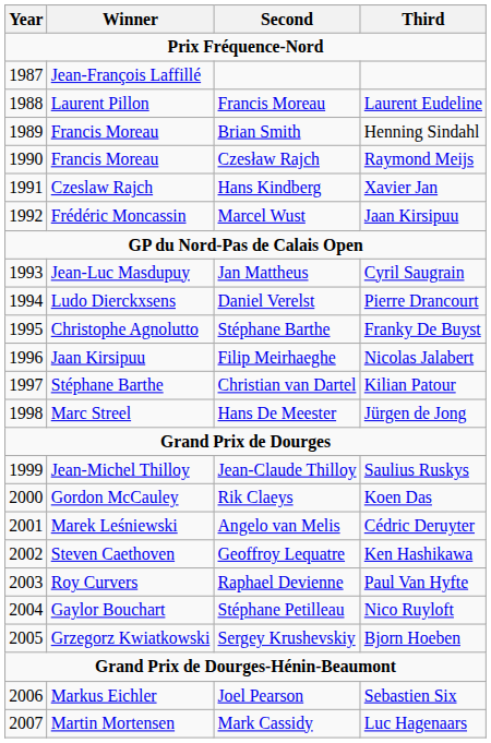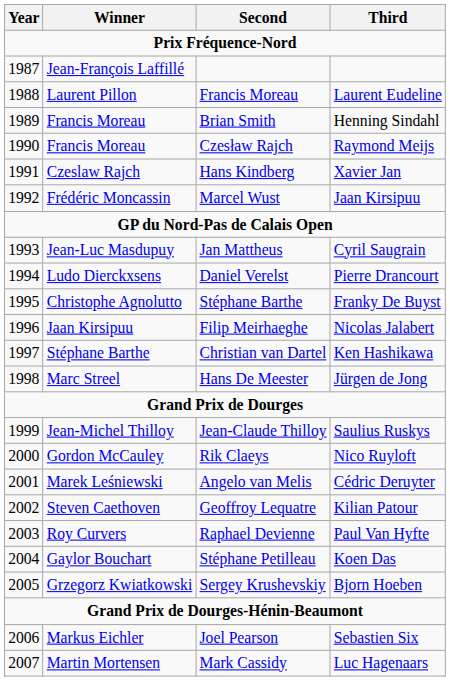 <table class="wikitable sortable" style="font-size:95%">
 <tr>
 <th>Year</th>
 <th>Winner</th>
 <th>Second</th>
 <th>Third</th>
 </tr>
 <tr>
 <td colspan=4 align=center><strong>Prix Fréquence-Nord</strong></td>
 </tr>
 <tr>
 <td>1987</td>
 <td> <a href='#'>Jean-François Laffillé</a></td>
 <td></td>
 <td></td>
 </tr>
 <tr>
 <td>1988</td>
 <td> <a href='#'>Laurent Pillon</a></td>
 <td> <a href='#'>Francis Moreau</a></td>
 <td> <a href='#'>Laurent Eudeline</a></td>
 </tr>
 <tr>
 <td>1989</td>
 <td> <a href='#'>Francis Moreau</a></td>
 <td> <a href='#'>Brian Smith</a></td>
 <td> Henning Sindahl</td>
 </tr>
 <tr>
 <td>1990</td>
 <td> <a href='#'>Francis Moreau</a></td>
 <td> <a href='#'>Czesław Rajch</a></td>
 <td> <a href='#'>Raymond Meijs</a></td>
 </tr>
 <tr>
 <td>1991</td>
 <td> <a href='#'>Czeslaw Rajch</a></td>
 <td> <a href='#'>Hans Kindberg</a></td>
 <td> <a href='#'>Xavier Jan</a></td>
 </tr>
 <tr>
 <td>1992</td>
 <td> <a href='#'>Frédéric Moncassin</a></td>
 <td> <a href='#'>Marcel Wust</a></td>
 <td> <a href='#'>Jaan Kirsipuu</a></td>
 </tr>
 <tr>
 <td colspan=4 align=center><strong>GP du Nord-Pas de Calais Open</strong></td>
 </tr>
 <tr>
 <td>1993</td>
 <td> <a href='#'>Jean-Luc Masdupuy</a></td>
 <td> <a href='#'>Jan Mattheus</a></td>
 <td> <a href='#'>Cyril Saugrain</a></td>
 </tr>
 <tr>
 <td>1994</td>
 <td> <a href='#'>Ludo Dierckxsens</a></td>
 <td> <a href='#'>Daniel Verelst</a></td>
 <td> <a href='#'>Pierre Drancourt</a></td>
 </tr>
 <tr>
 <td>1995</td>
 <td> <a href='#'>Christophe Agnolutto</a></td>
 <td> <a href='#'>Stéphane Barthe</a></td>
 <td> <a href='#'>Franky De Buyst</a></td>
 </tr>
 <tr>
 <td>1996</td>
 <td> <a href='#'>Jaan Kirsipuu</a></td>
 <td> <a href='#'>Filip Meirhaeghe</a></td>
 <td> <a href='#'>Nicolas Jalabert</a></td>
 </tr>
 <tr>
 <td>1997</td>
 <td> <a href='#'>Stéphane Barthe</a></td>
 <td> <a href='#'>Christian van Dartel</a></td>
-<td> <a href='#'>Kilian Patour</a></td>
+<td> <a href='#'>Ken Hashikawa</a></td>
 </tr>
 <tr>
 <td>1998</td>
 <td> <a href='#'>Marc Streel</a></td>
 <td> <a href='#'>Hans De Meester</a></td>
 <td> <a href='#'>Jürgen de Jong</a></td>
 </tr>
 <tr>
 <td colspan=4 align=center><strong>Grand Prix de Dourges</strong></td>
 </tr>
 <tr>
 <td>1999</td>
 <td> <a href='#'>Jean-Michel Thilloy</a></td>
 <td> <a href='#'>Jean-Claude Thilloy</a></td>
 <td> <a href='#'>Saulius Ruskys</a></td>
 </tr>
 <tr>
 <td>2000</td>
 <td> <a href='#'>Gordon McCauley</a></td>
 <td> <a href='#'>Rik Claeys</a></td>
-<td> <a href='#'>Koen Das</a></td>
+<td> <a href='#'>Nico Ruyloft</a></td>
 </tr>
 <tr>
 <td>2001</td>
 <td> <a href='#'>Marek Leśniewski</a></td>
 <td> <a href='#'>Angelo van Melis</a></td>
 <td> <a href='#'>Cédric Deruyter</a></td>
 </tr>
 <tr>
 <td>2002</td>
 <td> <a href='#'>Steven Caethoven</a></td>
 <td> <a href='#'>Geoffroy Lequatre</a></td>
-<td> <a href='#'>Ken Hashikawa</a></td>
+<td> <a href='#'>Kilian Patour</a></td>
 </tr>
 <tr>
 <td>2003</td>
 <td> <a href='#'>Roy Curvers</a></td>
 <td> <a href='#'>Raphael Devienne</a></td>
 <td> <a href='#'>Paul Van Hyfte</a></td>
 </tr>
 <tr>
 <td>2004</td>
 <td> <a href='#'>Gaylor Bouchart</a></td>
 <td> <a href='#'>Stéphane Petilleau</a></td>
-<td> <a href='#'>Nico Ruyloft</a></td>
+<td> <a href='#'>Koen Das</a></td>
 </tr>
 <tr>
 <td>2005</td>
 <td> <a href='#'>Grzegorz Kwiatkowski</a></td>
 <td> <a href='#'>Sergey Krushevskiy</a></td>
 <td> <a href='#'>Bjorn Hoeben</a></td>
 </tr>
 <tr>
 <td colspan=4 align=center><strong>Grand Prix de Dourges-Hénin-Beaumont</strong></td>
 </tr>
 <tr>
 <td>2006</td>
 <td> <a href='#'>Markus Eichler</a></td>
 <td> <a href='#'>Joel Pearson</a></td>
 <td> <a href='#'>Sebastien Six</a></td>
 </tr>
 <tr>
 <td>2007</td>
 <td> <a href='#'>Martin Mortensen</a></td>
 <td> <a href='#'>Mark Cassidy</a></td>
 <td> <a href='#'>Luc Hagenaars</a></td>
 </tr>
 </table>
